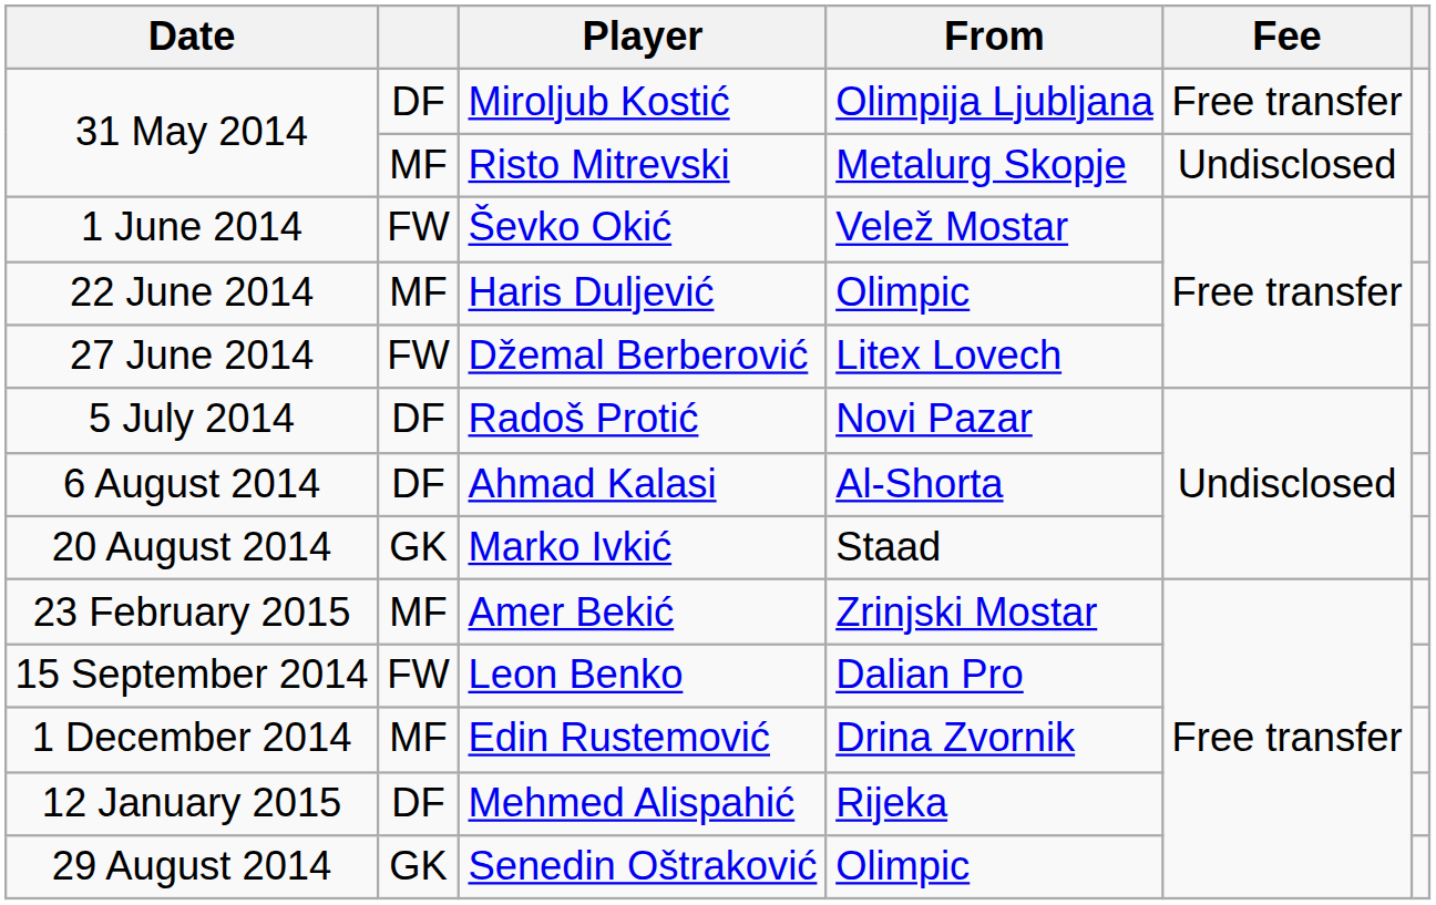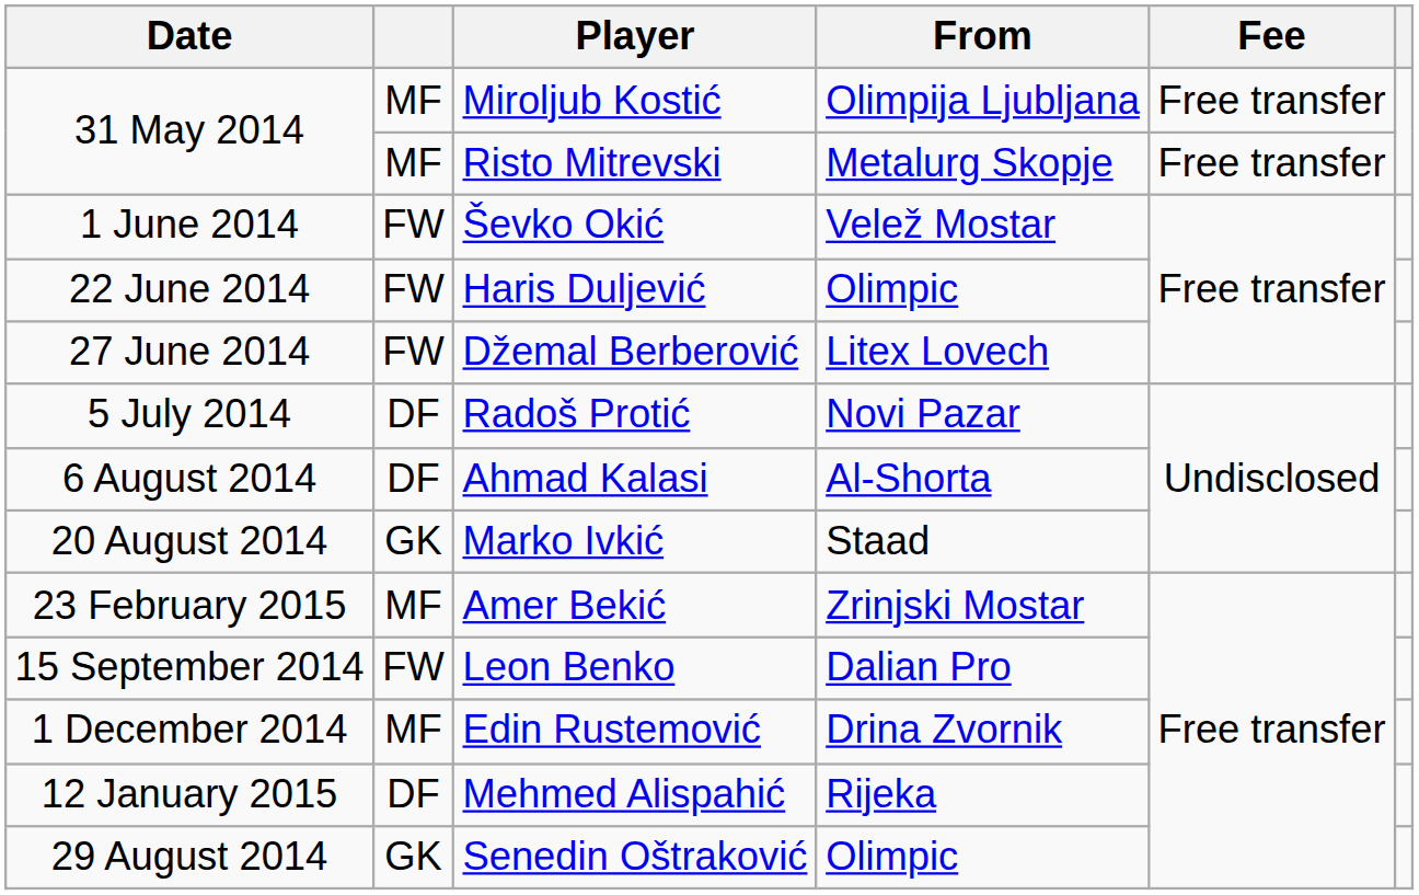 <table class="wikitable" style="text-align:center;">
 <tr>
 <th>Date</th>
 <th></th>
 <th>Player</th>
 <th>From</th>
 <th>Fee</th>
 <th></th>
 </tr>
 <tr>
 <td rowspan=2>31 May 2014</td>
-<td>DF</td>
+<td>MF</td>
 <td style="text-align:left"> <a href='#'>Miroljub Kostić</a></td>
 <td style="text-align:left"> <a href='#'>Olimpija Ljubljana</a></td>
 <td>Free transfer</td>
 <td rowspan=2></td>
 </tr>
 <tr>
 <td>MF</td>
 <td style="text-align:left"> <a href='#'>Risto Mitrevski</a></td>
 <td style="text-align:left"> <a href='#'>Metalurg Skopje</a></td>
-<td>Undisclosed</td>
+<td>Free transfer</td>
 </tr>
 <tr>
 <td>1 June 2014</td>
 <td>FW</td>
 <td style="text-align:left"> <a href='#'>Ševko Okić</a></td>
 <td style="text-align:left"> <a href='#'>Velež Mostar</a></td>
 <td rowspan=3>Free transfer</td>
 <td></td>
 </tr>
 <tr>
 <td>22 June 2014</td>
-<td>MF</td>
+<td>FW</td>
 <td style="text-align:left"> <a href='#'>Haris Duljević</a></td>
 <td style="text-align:left"> <a href='#'>Olimpic</a></td>
 <td></td>
 </tr>
 <tr>
 <td>27 June 2014</td>
 <td>FW</td>
 <td style="text-align:left"> <a href='#'>Džemal Berberović</a></td>
 <td style="text-align:left"> <a href='#'>Litex Lovech</a></td>
 <td></td>
 </tr>
 <tr>
 <td>5 July 2014</td>
 <td>DF</td>
 <td style="text-align:left"> <a href='#'>Radoš Protić</a></td>
 <td style="text-align:left"> <a href='#'>Novi Pazar</a></td>
 <td rowspan=3>Undisclosed</td>
 <td></td>
 </tr>
 <tr>
 <td>6 August 2014</td>
 <td>DF</td>
 <td style="text-align:left"> <a href='#'>Ahmad Kalasi</a></td>
 <td style="text-align:left"> <a href='#'>Al-Shorta</a></td>
 <td></td>
 </tr>
 <tr>
 <td>20 August 2014</td>
 <td>GK</td>
 <td style="text-align:left"> <a href='#'>Marko Ivkić</a></td>
 <td style="text-align:left"> Staad</td>
 <td></td>
 </tr>
 <tr>
 <td>23 February 2015</td>
 <td>MF</td>
 <td style="text-align:left"> <a href='#'>Amer Bekić</a></td>
 <td style="text-align:left"> <a href='#'>Zrinjski Mostar</a></td>
 <td rowspan=5>Free transfer</td>
 <td></td>
 </tr>
 <tr>
 <td>15 September 2014</td>
 <td>FW</td>
 <td style="text-align:left"> <a href='#'>Leon Benko</a></td>
 <td style="text-align:left"> <a href='#'>Dalian Pro</a></td>
 <td></td>
 </tr>
 <tr>
 <td>1 December 2014</td>
 <td>MF</td>
 <td style="text-align:left"> <a href='#'>Edin Rustemović</a></td>
 <td style="text-align:left"> <a href='#'>Drina Zvornik</a></td>
 <td></td>
 </tr>
 <tr>
 <td>12 January 2015</td>
 <td>DF</td>
 <td style="text-align:left"> <a href='#'>Mehmed Alispahić</a></td>
 <td style="text-align:left"> <a href='#'>Rijeka</a></td>
 <td></td>
 </tr>
 <tr>
 <td>29 August 2014</td>
 <td>GK</td>
 <td style="text-align:left"> <a href='#'>Senedin Oštraković</a></td>
 <td style="text-align:left"> <a href='#'>Olimpic</a></td>
 <td></td>
 </tr>
 </table>
